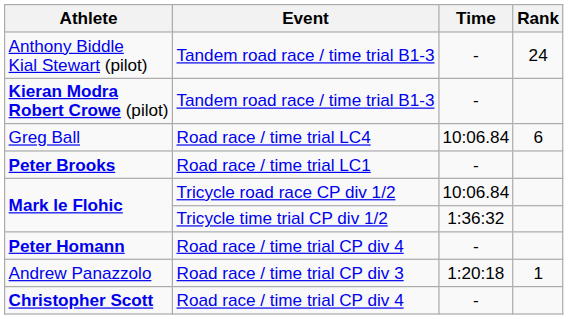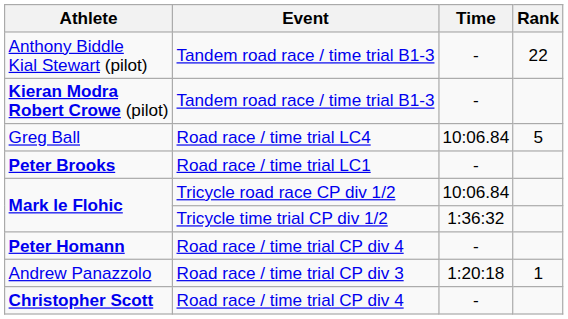 <table class=wikitable style="font-size:90%">
 <tr>
 <th>Athlete</th>
 <th>Event</th>
 <th>Time</th>
 <th>Rank</th>
 </tr>
 <tr>
 <td><a href='#'>Anthony Biddle</a><br> <a href='#'>Kial Stewart</a> (pilot)</td>
 <td><a href='#'>Tandem road race / time trial B1-3</a></td>
 <td style="text-align:center;">-</td>
-<td style="text-align:center;">24</td>
+<td style="text-align:center;">22</td>
 </tr>
 <tr>
 <td><strong><a href='#'>Kieran Modra</a></strong><br> <strong><a href='#'>Robert Crowe</a></strong> (pilot)</td>
 <td><a href='#'>Tandem road race / time trial B1-3</a></td>
 <td style="text-align:center;">-</td>
 <td style="text-align:center;"></td>
 </tr>
 <tr>
 <td><a href='#'>Greg Ball</a></td>
 <td><a href='#'>Road race / time trial LC4</a></td>
 <td style="text-align:center;">10:06.84</td>
-<td style="text-align:center;">6</td>
+<td style="text-align:center;">5</td>
 </tr>
 <tr>
 <td><strong><a href='#'>Peter Brooks</a></strong></td>
 <td><a href='#'>Road race / time trial LC1</a></td>
 <td style="text-align:center;">-</td>
 <td style="text-align:center;"></td>
 </tr>
 <tr>
 <td rowspan="2"><strong><a href='#'>Mark le Flohic</a></strong></td>
 <td><a href='#'>Tricycle road race CP div 1/2</a></td>
 <td style="text-align:center;">10:06.84</td>
 <td style="text-align:center;"></td>
 </tr>
 <tr>
 <td><a href='#'>Tricycle time trial CP div 1/2</a></td>
 <td style="text-align:center;">1:36:32</td>
 <td style="text-align:center;"></td>
 </tr>
 <tr>
 <td><strong><a href='#'>Peter Homann</a></strong></td>
 <td><a href='#'>Road race / time trial CP div 4</a></td>
 <td style="text-align:center;">-</td>
 <td style="text-align:center;"></td>
 </tr>
 <tr>
 <td><a href='#'>Andrew Panazzolo</a></td>
 <td><a href='#'>Road race / time trial CP div 3</a></td>
 <td style="text-align:center;">1:20:18</td>
 <td style="text-align:center;">1</td>
 </tr>
 <tr>
 <td><strong><a href='#'>Christopher Scott</a></strong></td>
 <td><a href='#'>Road race / time trial CP div 4</a></td>
 <td style="text-align:center;">-</td>
 <td style="text-align:center;"></td>
 </tr>
 </table>
